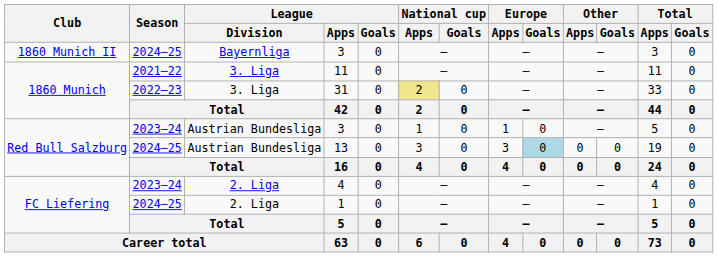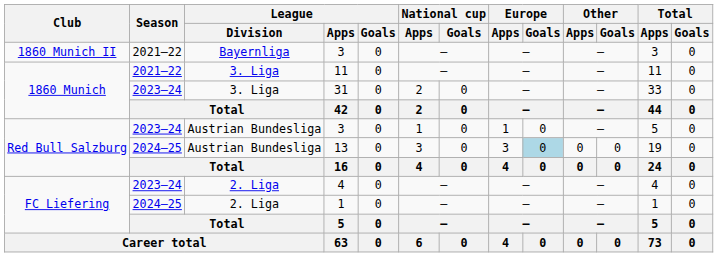 <table class="wikitable" style="text-align: center">
 <tr>
 <th rowspan="2">Club</th>
 <th rowspan="2">Season</th>
 <th colspan="3">League</th>
 <th colspan="2">National cup</th>
 <th colspan="2">Europe</th>
 <th colspan="2">Other</th>
 <th colspan="2">Total</th>
 </tr>
 <tr>
 <th>Division</th>
 <th>Apps</th>
 <th>Goals</th>
 <th>Apps</th>
 <th>Goals</th>
 <th>Apps</th>
 <th>Goals</th>
 <th>Apps</th>
 <th>Goals</th>
 <th>Apps</th>
 <th>Goals</th>
 </tr>
 <tr>
 <td><a href='#'>1860 Munich II</a></td>
-<td><a href='#'>2024–25</a></td>
+<td>2021–22</td>
 <td><a href='#'>Bayernliga</a></td>
 <td>3</td>
 <td>0</td>
 <td colspan="2">—</td>
 <td colspan="2">—</td>
 <td colspan="2">—</td>
 <td>3</td>
 <td>0</td>
 </tr>
 <tr>
 <td rowspan="3"><a href='#'>1860 Munich</a></td>
 <td><a href='#'>2021–22</a></td>
 <td><a href='#'>3. Liga</a></td>
 <td>11</td>
 <td>0</td>
 <td colspan="2">—</td>
 <td colspan="2">—</td>
 <td colspan="2">—</td>
 <td>11</td>
 <td>0</td>
 </tr>
 <tr>
-<td><a href='#'>2022–23</a></td>
+<td><a href='#'>2023–24</a></td>
 <td>3. Liga</td>
 <td>31</td>
 <td>0</td>
-<td style="background: khaki;">2</td>
+<td>2</td>
 <td>0</td>
 <td colspan="2">—</td>
 <td colspan="2">—</td>
 <td>33</td>
 <td>0</td>
 </tr>
 <tr>
 <th colspan="2">Total</th>
 <th>42</th>
 <th>0</th>
 <th>2</th>
 <th>0</th>
 <th colspan="2">—</th>
 <th colspan="2">—</th>
 <th>44</th>
 <th>0</th>
 </tr>
 <tr>
 <td rowspan="3"><a href='#'>Red Bull Salzburg</a></td>
 <td><a href='#'>2023–24</a></td>
 <td>Austrian Bundesliga</td>
 <td>3</td>
 <td>0</td>
 <td>1</td>
 <td>0</td>
 <td>1</td>
 <td>0</td>
 <td colspan="2">—</td>
 <td>5</td>
 <td>0</td>
 </tr>
 <tr>
 <td><a href='#'>2024–25</a></td>
 <td>Austrian Bundesliga</td>
 <td>13</td>
 <td>0</td>
 <td>3</td>
 <td>0</td>
 <td>3</td>
 <td style="background: lightblue;">0</td>
 <td>0</td>
 <td>0</td>
 <td>19</td>
 <td>0</td>
 </tr>
 <tr>
 <th colspan="2">Total</th>
 <th>16</th>
 <th>0</th>
 <th>4</th>
 <th>0</th>
 <th>4</th>
 <th>0</th>
 <th>0</th>
 <th>0</th>
 <th>24</th>
 <th>0</th>
 </tr>
 <tr>
 <td rowspan="3"><a href='#'>FC Liefering</a></td>
 <td><a href='#'>2023–24</a></td>
 <td><a href='#'>2. Liga</a></td>
 <td>4</td>
 <td>0</td>
 <td colspan="2">—</td>
 <td colspan="2">—</td>
 <td colspan="2">—</td>
 <td>4</td>
 <td>0</td>
 </tr>
 <tr>
 <td><a href='#'>2024–25</a></td>
 <td>2. Liga</td>
 <td>1</td>
 <td>0</td>
 <td colspan="2">—</td>
 <td colspan="2">—</td>
 <td colspan="2">—</td>
 <td>1</td>
 <td>0</td>
 </tr>
 <tr>
 <th colspan="2">Total</th>
 <th>5</th>
 <th>0</th>
 <th colspan="2">—</th>
 <th colspan="2">—</th>
 <th colspan="2">—</th>
 <th>5</th>
 <th>0</th>
 </tr>
 <tr>
 <th colspan="3">Career total</th>
 <th>63</th>
 <th>0</th>
 <th>6</th>
 <th>0</th>
 <th>4</th>
 <th>0</th>
 <th>0</th>
 <th>0</th>
 <th>73</th>
 <th>0</th>
 </tr>
 </table>
